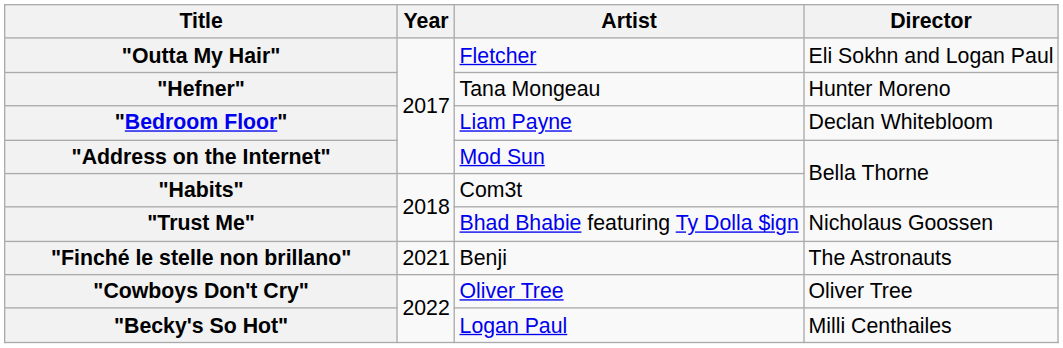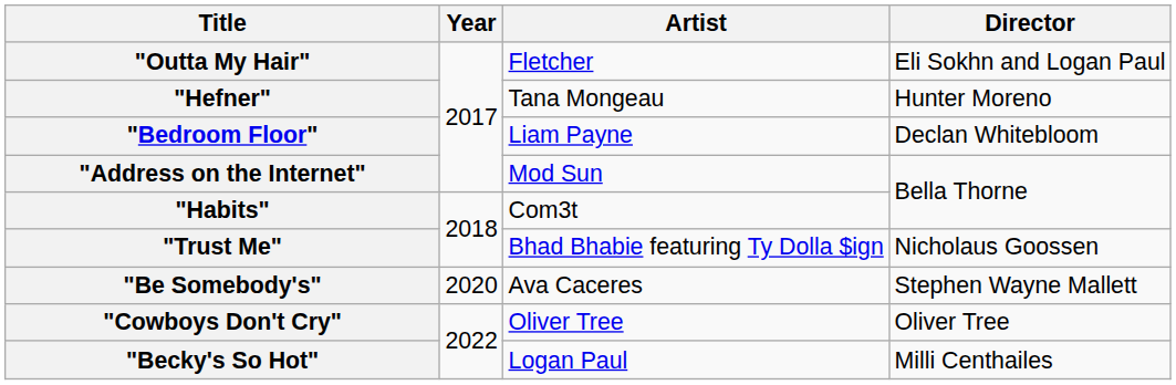 <table class="wikitable plainrowheaders" border="1">
 <tr>
 <th scope="col" style="width:18em;">Title</th>
 <th scope="col">Year</th>
 <th scope="col">Artist</th>
 <th scope="col">Director</th>
 </tr>
 <tr>
 <th scope="row">"Outta My Hair"</th>
 <td rowspan=4>2017</td>
 <td><a href='#'>Fletcher</a></td>
 <td>Eli Sokhn and Logan Paul</td>
 </tr>
 <tr>
 <th scope="row">"Hefner"</th>
 <td>Tana Mongeau</td>
 <td>Hunter Moreno</td>
 </tr>
 <tr>
 <th scope="row">"<a href='#'>Bedroom Floor</a>"</th>
 <td><a href='#'>Liam Payne</a></td>
 <td>Declan Whitebloom</td>
 </tr>
 <tr>
 <th scope="row">"Address on the Internet"</th>
 <td><a href='#'>Mod Sun</a></td>
 <td rowspan="2">Bella Thorne</td>
 </tr>
 <tr>
 <th scope="row">"Habits"</th>
 <td rowspan=2>2018</td>
 <td>Com3t</td>
 </tr>
 <tr>
 <th scope="row">"Trust Me"</th>
 <td><a href='#'>Bhad Bhabie</a> featuring <a href='#'>Ty Dolla $ign</a></td>
 <td>Nicholaus Goossen</td>
 </tr>
 <tr>
-<th scope="row">"Finché le stelle non brillano"</th>
-<td>2021</td>
-<td>Benji</td>
-<td>The Astronauts</td>
+<th scope="row">"Be Somebody's"</th>
+<td>2020</td>
+<td>Ava Caceres</td>
+<td>Stephen Wayne Mallett</td>
 </tr>
 <tr>
 <th scope="row">"Cowboys Don't Cry"</th>
 <td rowspan=2>2022</td>
 <td><a href='#'>Oliver Tree</a></td>
 <td>Oliver Tree</td>
 </tr>
 <tr>
 <th scope="row">"Becky's So Hot"</th>
 <td><a href='#'>Logan Paul</a></td>
 <td>Milli Centhailes</td>
 </tr>
 </table>
